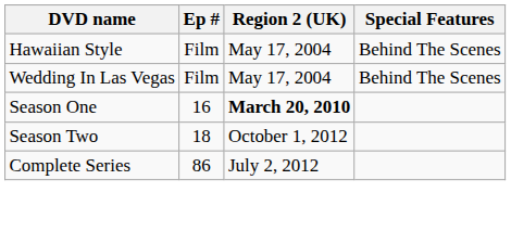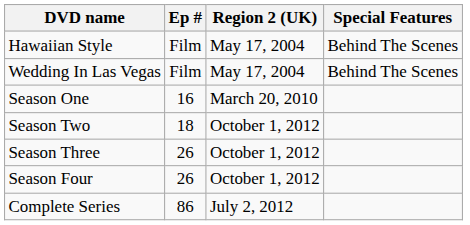 <table class="wikitable">
 <tr>
 <th>DVD name</th>
 <th>Ep #</th>
 <th>Region 2 (UK)</th>
 <th>Special Features</th>
 </tr>
 <tr>
 <td>Hawaiian Style</td>
 <td style="text-align:center;">Film</td>
 <td>May 17, 2004</td>
 <td>Behind The Scenes</td>
 </tr>
 <tr>
 <td>Wedding In Las Vegas</td>
 <td style="text-align:center;">Film</td>
 <td>May 17, 2004</td>
 <td>Behind The Scenes</td>
 </tr>
 <tr>
 <td>Season One</td>
 <td style="text-align:center;">16</td>
-<td><strong>March 20, 2010</strong></td>
+<td>March 20, 2010</td>
 <td></td>
 </tr>
 <tr>
 <td>Season Two</td>
 <td style="text-align:center;">18</td>
+<td>October 1, 2012</td>
+<td></td>
+</tr>
+<tr>
+<td>Season Three</td>
+<td style="text-align:center;">26</td>
+<td>October 1, 2012</td>
+<td></td>
+</tr>
+<tr>
+<td>Season Four</td>
+<td style="text-align:center;">26</td>
 <td>October 1, 2012</td>
 <td></td>
 </tr>
 <tr>
 <td>Complete Series</td>
 <td style="text-align:center;">86</td>
 <td>July 2, 2012</td>
 <td></td>
 </tr>
 </table>
